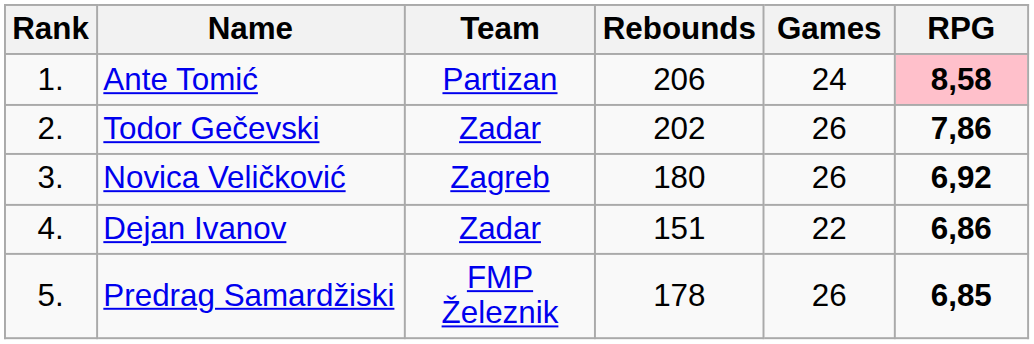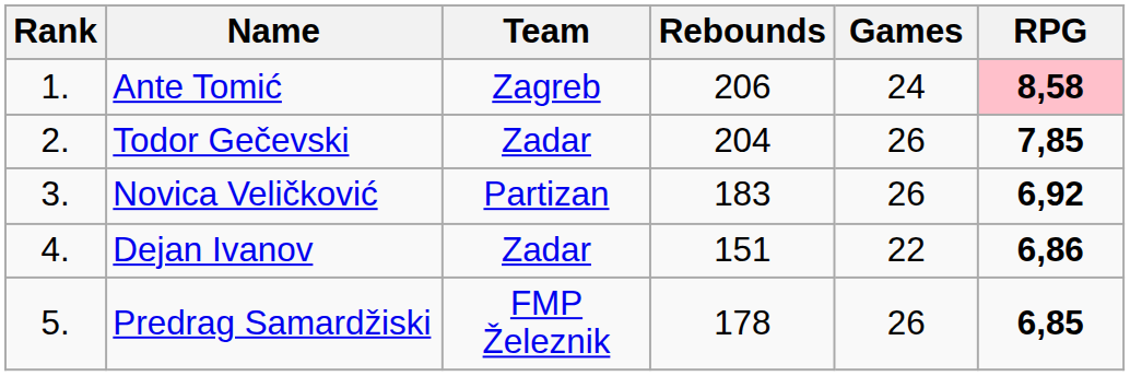 <table class="wikitable" style="text-align: center;">
 <tr>
 <th>Rank</th>
 <th width="150">Name</th>
 <th width="90">Team</th>
 <th width="60">Rebounds</th>
 <th width="60">Games</th>
 <th width="60">RPG</th>
 </tr>
 <tr>
 <td>1.</td>
 <td align="left"> <a href='#'>Ante Tomić</a></td>
-<td><a href='#'>Partizan</a></td>
+<td><a href='#'>Zagreb</a></td>
 <td>206</td>
 <td>24</td>
 <td style="background: pink;"><strong>8,58</strong></td>
 </tr>
 <tr>
 <td>2.</td>
 <td align="left"> <a href='#'>Todor Gečevski</a></td>
 <td><a href='#'>Zadar</a></td>
-<td>202</td>
+<td>204</td>
 <td>26</td>
-<td><strong>7,86</strong></td>
+<td><strong>7,85</strong></td>
 </tr>
 <tr>
 <td>3.</td>
 <td align="left"> <a href='#'>Novica Veličković</a></td>
-<td><a href='#'>Zagreb</a></td>
-<td>180</td>
+<td><a href='#'>Partizan</a></td>
+<td>183</td>
 <td>26</td>
 <td><strong>6,92</strong></td>
 </tr>
 <tr>
 <td>4.</td>
 <td align="left"> <a href='#'>Dejan Ivanov</a></td>
 <td><a href='#'>Zadar</a></td>
 <td>151</td>
 <td>22</td>
 <td><strong>6,86</strong></td>
 </tr>
 <tr>
 <td>5.</td>
 <td align="left"> <a href='#'>Predrag Samardžiski</a></td>
 <td><a href='#'>FMP Železnik</a></td>
 <td>178</td>
 <td>26</td>
 <td><strong>6,85</strong></td>
 </tr>
 </table>
